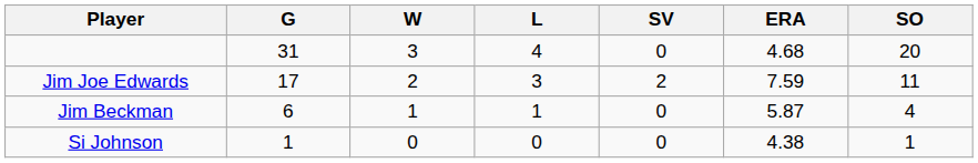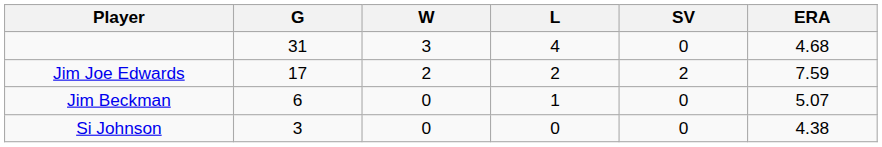 <table class="wikitable sortable">
 <tr>
 <th bgcolor="#DDDDFF" width="16%">Player</th>
 <th bgcolor="#DDDDFF" width="9%">G</th>
 <th bgcolor="#DDDDFF" width="9%">W</th>
 <th bgcolor="#DDDDFF" width="9%">L</th>
 <th bgcolor="#DDDDFF" width="9%">SV</th>
 <th bgcolor="#DDDDFF" width="9%">ERA</th>
-<th bgcolor="#DDDDFF" width="9%">SO</th>
 </tr>
 <tr align="center">
 <td></td>
 <td>31</td>
 <td>3</td>
 <td>4</td>
 <td>0</td>
 <td>4.68</td>
-<td>20</td>
 </tr>
 <tr align="center">
 <td><a href='#'>Jim Joe Edwards</a></td>
 <td>17</td>
 <td>2</td>
-<td>3</td>
+<td>2</td>
 <td>2</td>
 <td>7.59</td>
-<td>11</td>
 </tr>
 <tr align=center>
 <td><a href='#'>Jim Beckman</a></td>
 <td>6</td>
-<td>1</td>
+<td>0</td>
 <td>1</td>
 <td>0</td>
-<td>5.87</td>
-<td>4</td>
+<td>5.07</td>
 </tr>
 <tr align=center>
 <td><a href='#'>Si Johnson</a></td>
-<td>1</td>
+<td>3</td>
 <td>0</td>
 <td>0</td>
 <td>0</td>
 <td>4.38</td>
-<td>1</td>
 </tr>
 </table>
